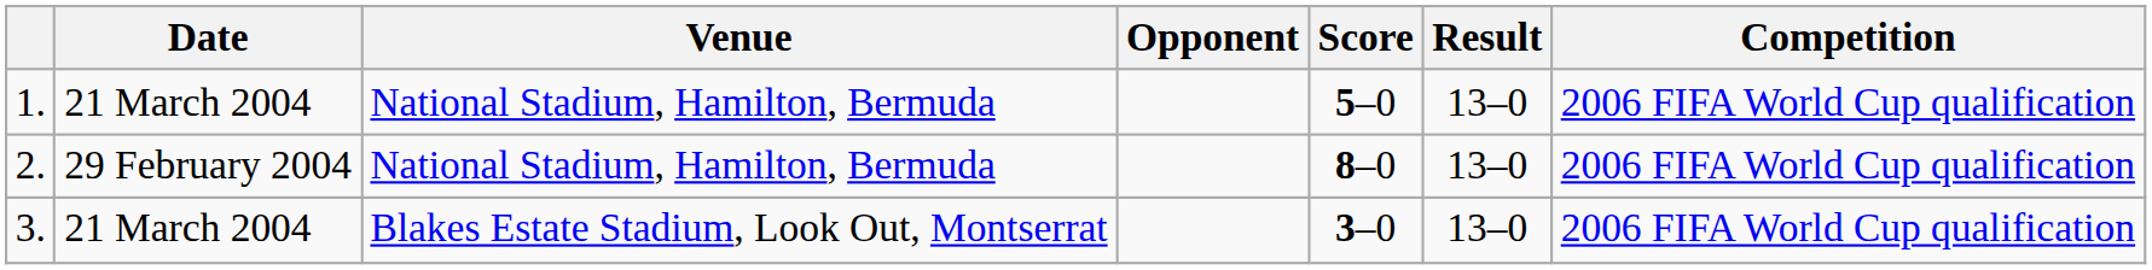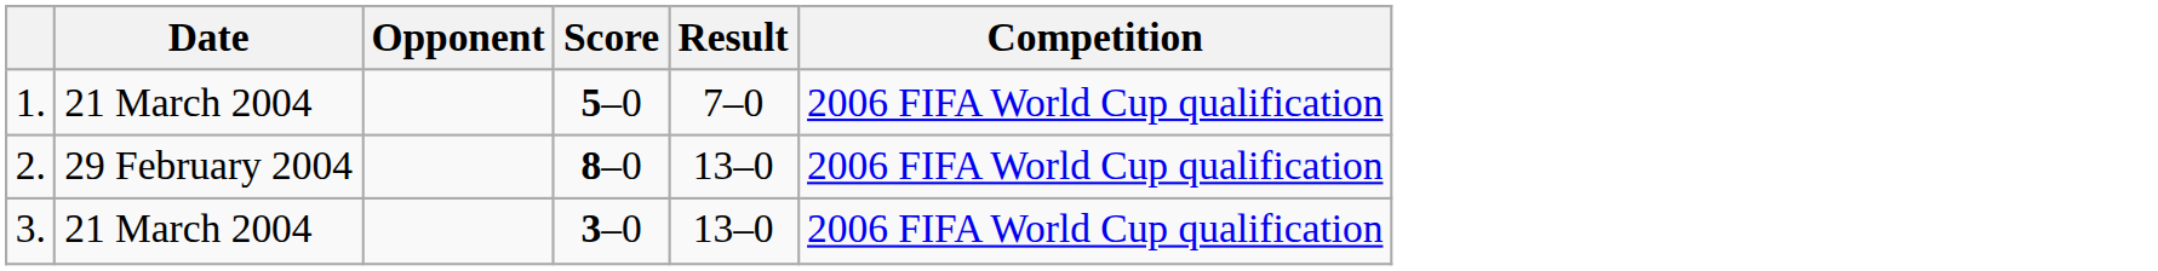 <table class="wikitable">
 <tr>
 <th></th>
 <th>Date</th>
-<th>Venue</th>
 <th>Opponent</th>
 <th>Score</th>
 <th>Result</th>
 <th>Competition</th>
 </tr>
 <tr>
 <td align="center">1.</td>
 <td>21 March 2004</td>
-<td><a href='#'>National Stadium</a>, <a href='#'>Hamilton</a>, <a href='#'>Bermuda</a></td>
 <td></td>
 <td align="center"><strong>5</strong>–0</td>
-<td align="center">13–0</td>
+<td align="center">7–0</td>
 <td><a href='#'>2006 FIFA World Cup qualification</a></td>
 </tr>
 <tr>
 <td align="center">2.</td>
 <td>29 February 2004</td>
-<td><a href='#'>National Stadium</a>, <a href='#'>Hamilton</a>, <a href='#'>Bermuda</a></td>
 <td></td>
 <td align="center"><strong>8</strong>–0</td>
 <td align="center">13–0</td>
 <td><a href='#'>2006 FIFA World Cup qualification</a></td>
 </tr>
 <tr>
 <td align="center">3.</td>
 <td>21 March 2004</td>
-<td><a href='#'>Blakes Estate Stadium</a>, Look Out, <a href='#'>Montserrat</a></td>
 <td></td>
 <td align="center"><strong>3</strong>–0</td>
 <td align="center">13–0</td>
 <td><a href='#'>2006 FIFA World Cup qualification</a></td>
 </tr>
 </table>
